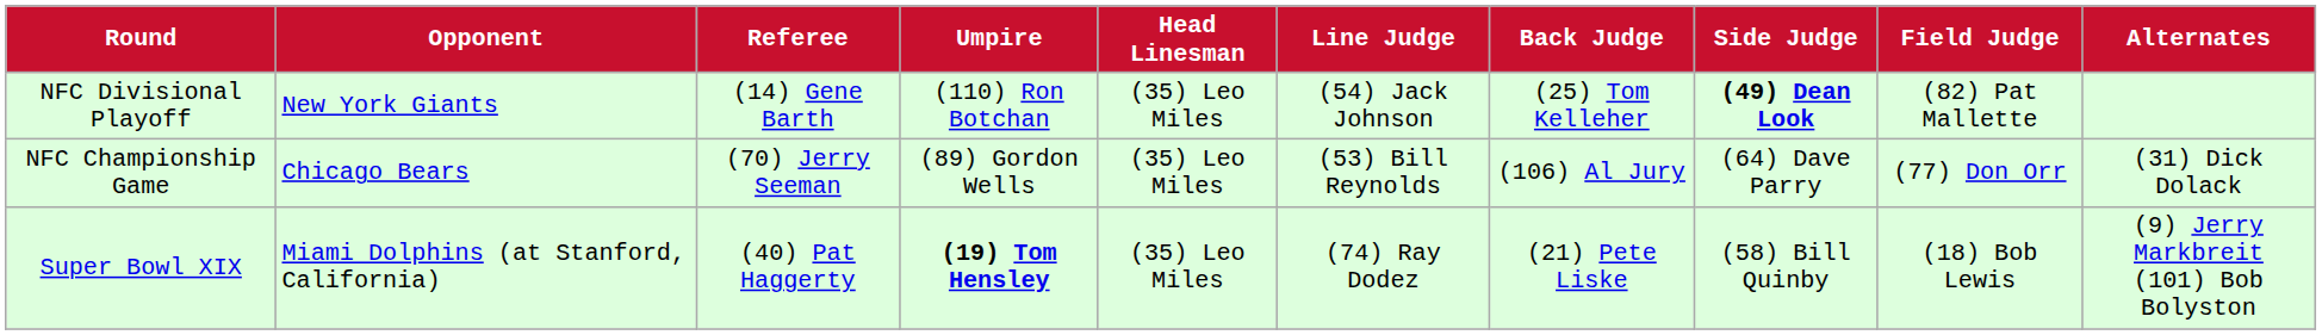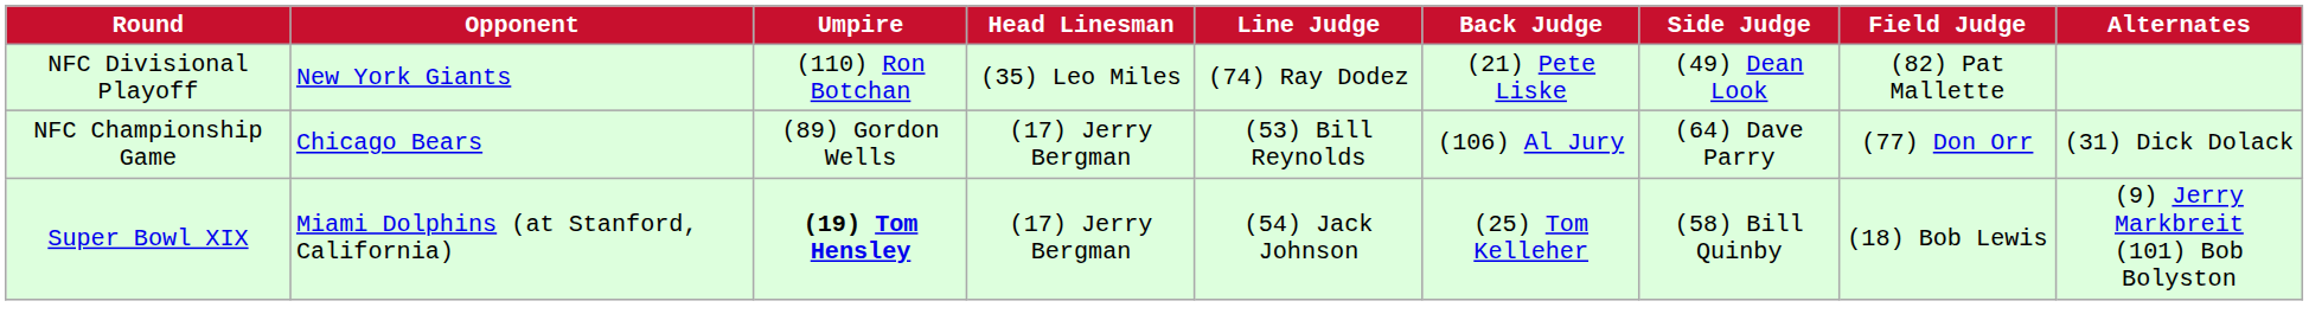 <table class="wikitable">
 <tr>
 <th style="color:#FFFFFF; background:#C8102E;">Round</th>
 <th style="color:#FFFFFF; background:#C8102E;">Opponent</th>
-<th style="color:#FFFFFF; background:#C8102E;">Referee</th>
 <th style="color:#FFFFFF; background:#C8102E;">Umpire</th>
 <th style="color:#FFFFFF; background:#C8102E;">Head Linesman</th>
 <th style="color:#FFFFFF; background:#C8102E;">Line Judge</th>
 <th style="color:#FFFFFF; background:#C8102E;">Back Judge</th>
 <th style="color:#FFFFFF; background:#C8102E;">Side Judge</th>
 <th style="color:#FFFFFF; background:#C8102E;">Field Judge</th>
 <th style="color:#FFFFFF; background:#C8102E;">Alternates</th>
 </tr>
 <tr style="background: #ddffdd; text-align: center">
 <td>NFC Divisional Playoff</td>
 <td style="text-align: left;"><a href='#'>New York Giants</a></td>
-<td>(14) <a href='#'>Gene Barth</a></td>
 <td>(110) <a href='#'>Ron Botchan</a></td>
 <td>(35) Leo Miles</td>
-<td>(54) Jack Johnson</td>
-<td>(25) <a href='#'>Tom Kelleher</a></td>
-<td><strong>(49) <a href='#'>Dean Look</a></strong></td>
+<td>(74) Ray Dodez</td>
+<td>(21) <a href='#'>Pete Liske</a></td>
+<td>(49) <a href='#'>Dean Look</a></td>
 <td>(82) Pat Mallette</td>
 <td></td>
 </tr>
 <tr style="background: #ddffdd; text-align: center">
 <td>NFC Championship Game</td>
 <td style="text-align: left;"><a href='#'>Chicago Bears</a></td>
-<td>(70) <a href='#'>Jerry Seeman</a></td>
 <td>(89) Gordon Wells</td>
-<td>(35) Leo Miles</td>
+<td>(17) Jerry Bergman</td>
 <td>(53) Bill Reynolds</td>
 <td>(106) <a href='#'>Al Jury</a></td>
 <td>(64) Dave Parry</td>
 <td>(77) <a href='#'>Don Orr</a></td>
 <td>(31) Dick Dolack</td>
 </tr>
 <tr style="background: #ddffdd; text-align: center">
 <td><a href='#'>Super Bowl XIX</a></td>
 <td style="text-align: left;"><a href='#'>Miami Dolphins</a> (at Stanford, California)</td>
-<td>(40) <a href='#'>Pat Haggerty</a></td>
 <td><strong>(19) <a href='#'>Tom Hensley</a></strong></td>
-<td>(35) Leo Miles</td>
-<td>(74) Ray Dodez</td>
-<td>(21) <a href='#'>Pete Liske</a></td>
+<td>(17) Jerry Bergman</td>
+<td>(54) Jack Johnson</td>
+<td>(25) <a href='#'>Tom Kelleher</a></td>
 <td>(58) Bill Quinby</td>
 <td>(18) Bob Lewis</td>
 <td>(9) <a href='#'>Jerry Markbreit</a><br>(101) Bob Bolyston</td>
 </tr>
 </table>
